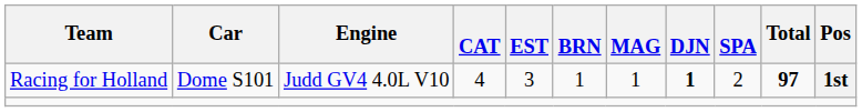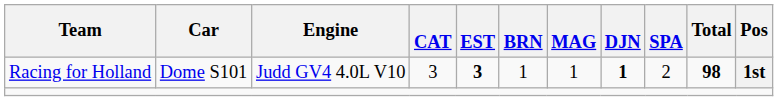 <table class="wikitable" style="font-size: 90%;">
 <tr>
 <th>Team</th>
 <th>Car</th>
 <th>Engine</th>
 <th><br><a href='#'>CAT</a></th>
 <th><br><a href='#'>EST</a></th>
 <th><br><a href='#'>BRN</a></th>
 <th><br><a href='#'>MAG</a></th>
 <th><br><a href='#'>DJN</a></th>
 <th><br><a href='#'>SPA</a></th>
 <th>Total</th>
 <th>Pos</th>
 </tr>
 <tr>
 <td> <a href='#'>Racing for Holland</a></td>
 <td><a href='#'>Dome</a> S101</td>
 <td><a href='#'>Judd GV4</a> 4.0L V10</td>
-<td align="center">4</td>
 <td align="center">3</td>
+<td align="center"><strong>3</strong></td>
 <td align="center">1</td>
 <td align="center">1</td>
 <td align="center"><strong>1</strong></td>
 <td align="center">2</td>
-<td align="center"><strong>97</strong></td>
+<td align="center"><strong>98</strong></td>
 <th>1st</th>
 </tr>
 <tr>
 <td colspan="11"></td>
 </tr>
 </table>
